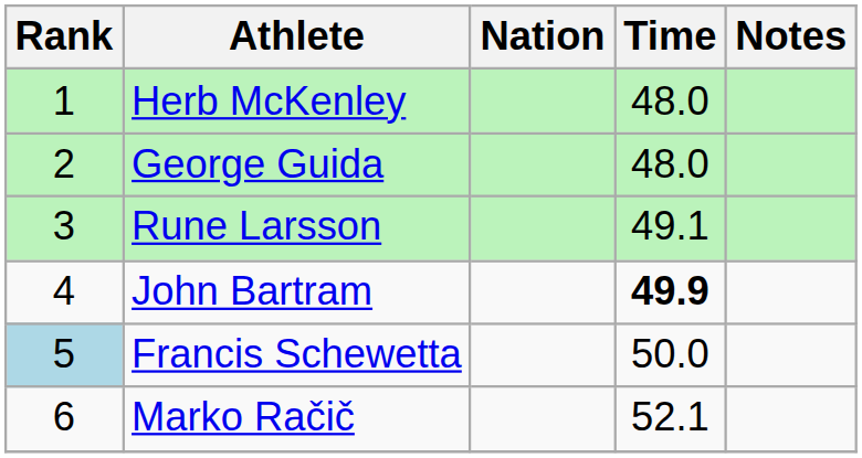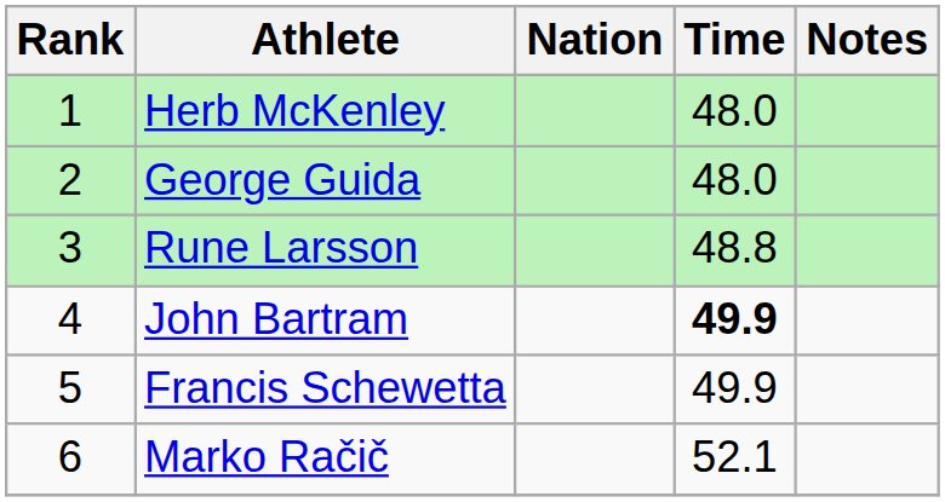 <table class="wikitable sortable" style="text-align:center">
 <tr>
 <th>Rank</th>
 <th>Athlete</th>
 <th>Nation</th>
 <th>Time</th>
 <th>Notes</th>
 </tr>
 <tr bgcolor=#bbf3bb>
 <td>1</td>
 <td align=left><a href='#'>Herb McKenley</a></td>
 <td align=left></td>
 <td>48.0</td>
 <td></td>
 </tr>
 <tr bgcolor=#bbf3bb>
 <td>2</td>
 <td align=left><a href='#'>George Guida</a></td>
 <td align=left></td>
 <td>48.0</td>
 <td></td>
 </tr>
 <tr bgcolor=#bbf3bb>
 <td>3</td>
 <td align=left><a href='#'>Rune Larsson</a></td>
 <td align=left></td>
-<td>49.1</td>
+<td>48.8</td>
 <td></td>
 </tr>
 <tr>
 <td>4</td>
 <td align=left><a href='#'>John Bartram</a></td>
 <td align=left></td>
 <td><strong>49.9</strong></td>
 <td></td>
 </tr>
 <tr>
-<td style="background: lightblue;">5</td>
+<td>5</td>
 <td align=left><a href='#'>Francis Schewetta</a></td>
 <td align=left></td>
-<td>50.0</td>
+<td>49.9</td>
 <td></td>
 </tr>
 <tr>
 <td>6</td>
 <td align=left><a href='#'>Marko Račič</a></td>
 <td align=left></td>
 <td>52.1</td>
 <td></td>
 </tr>
 <tr>
 </tr>
 </table>
